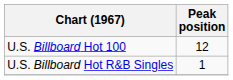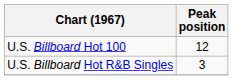 <table class="wikitable">
 <tr>
 <th>Chart (1967)</th>
 <th>Peak<br>position</th>
 </tr>
 <tr>
 <td>U.S. <a href='#'><em>Billboard</em> Hot 100</a></td>
 <td align="center">12</td>
 </tr>
 <tr>
 <td>U.S. <em>Billboard</em> <a href='#'>Hot R&B Singles</a></td>
-<td align="center">1</td>
+<td align="center">3</td>
 </tr>
 <tr>
 </tr>
 </table>
